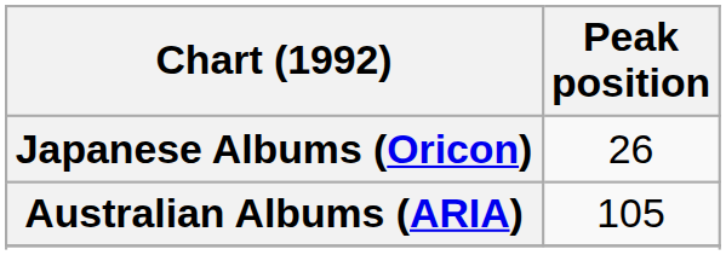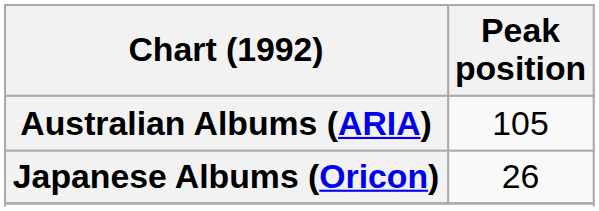 <table class="wikitable sortable plainrowheaders">
 <tr>
 <th>Chart (1992)</th>
 <th>Peak<br>position</th>
 </tr>
 <tr>
+<th scope="row">Australian Albums (<a href='#'>ARIA</a>)</th>
+<td align="center">105</td>
+</tr>
+<tr>
 <th scope="row">Japanese Albums (<a href='#'>Oricon</a>)</th>
 <td align="center">26</td>
-</tr>
-<tr>
-<th scope="row">Australian Albums (<a href='#'>ARIA</a>)</th>
-<td align="center">105</td>
 </tr>
 <tr>
 </tr>
 <tr>
 </tr>
 </table>
